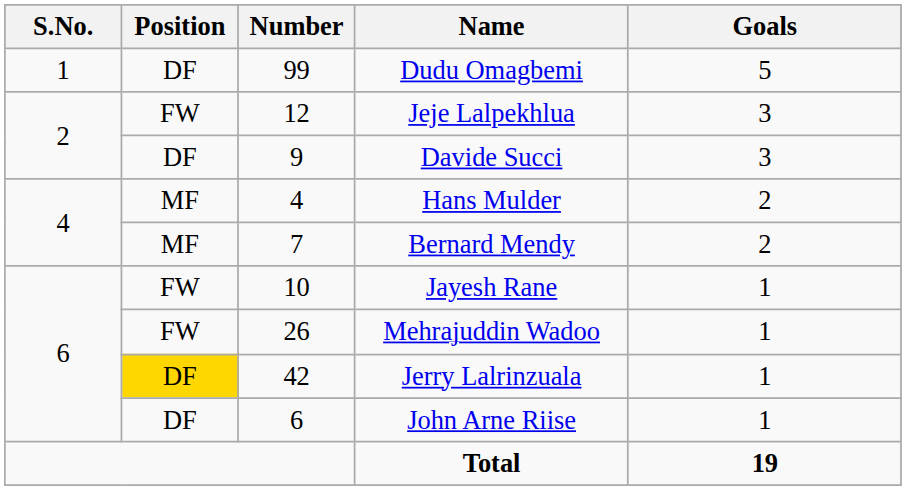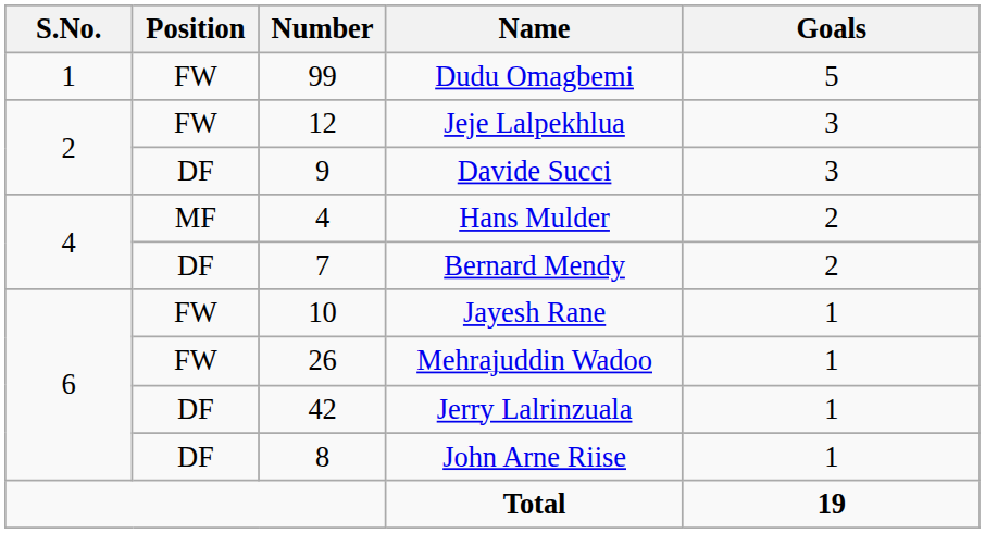 <table class="wikitable" style="font-size: 95%; text-align: center;">
 <tr>
 <th width=60>S.No.</th>
 <th width=60>Position</th>
 <th width=60>Number</th>
 <th width=150>Name</th>
 <th width=150>Goals</th>
 </tr>
 <tr>
 <td>1</td>
-<td>DF</td>
+<td>FW</td>
 <td>99</td>
 <td> <a href='#'>Dudu Omagbemi</a></td>
 <td>5</td>
 </tr>
 <tr>
 <td rowspan="2">2</td>
 <td>FW</td>
 <td>12</td>
 <td> <a href='#'>Jeje Lalpekhlua</a></td>
 <td>3</td>
 </tr>
 <tr>
 <td>DF</td>
 <td>9</td>
 <td> <a href='#'>Davide Succi</a></td>
 <td>3</td>
 </tr>
 <tr>
 <td rowspan="2">4</td>
 <td>MF</td>
 <td>4</td>
 <td> <a href='#'>Hans Mulder</a></td>
 <td>2</td>
 </tr>
 <tr>
-<td>MF</td>
+<td>DF</td>
 <td>7</td>
 <td> <a href='#'>Bernard Mendy</a></td>
 <td>2</td>
 </tr>
 <tr>
 <td rowspan="4">6</td>
 <td>FW</td>
 <td>10</td>
 <td> <a href='#'>Jayesh Rane</a></td>
 <td>1</td>
 </tr>
 <tr>
 <td>FW</td>
 <td>26</td>
 <td> <a href='#'>Mehrajuddin Wadoo</a></td>
 <td>1</td>
 </tr>
 <tr>
-<td style="background: gold;">DF</td>
+<td>DF</td>
 <td>42</td>
 <td> <a href='#'>Jerry Lalrinzuala</a></td>
 <td>1</td>
 </tr>
 <tr>
 <td>DF</td>
-<td>6</td>
+<td>8</td>
 <td> <a href='#'>John Arne Riise</a></td>
 <td>1</td>
 </tr>
 <tr>
 <td colspan="3"></td>
 <td><strong>Total</strong></td>
 <td><strong>19</strong></td>
 </tr>
 </table>
